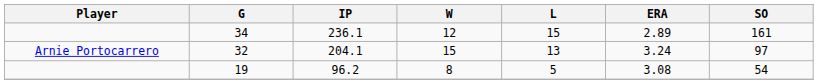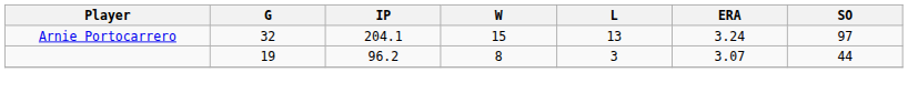 <table class="wikitable sortable">
 <tr>
 <th bgcolor="#DDDDFF" width="16%">Player</th>
 <th bgcolor="#DDDDFF" width="9%">G</th>
 <th bgcolor="#DDDDFF" width="9%">IP</th>
 <th bgcolor="#DDDDFF" width="9%">W</th>
 <th bgcolor="#DDDDFF" width="9%">L</th>
 <th bgcolor="#DDDDFF" width="9%">ERA</th>
 <th bgcolor="#DDDDFF" width="9%">SO</th>
-</tr>
-<tr align="center">
-<td></td>
-<td>34</td>
-<td>236.1</td>
-<td>12</td>
-<td>15</td>
-<td>2.89</td>
-<td>161</td>
 </tr>
 <tr align="center">
 <td><a href='#'>Arnie Portocarrero</a></td>
 <td>32</td>
 <td>204.1</td>
 <td>15</td>
 <td>13</td>
 <td>3.24</td>
 <td>97</td>
 </tr>
 <tr align=center>
 <td></td>
 <td>19</td>
 <td>96.2</td>
 <td>8</td>
-<td>5</td>
-<td>3.08</td>
-<td>54</td>
+<td>3</td>
+<td>3.07</td>
+<td>44</td>
 </tr>
 <tr align="center">
 </tr>
 </table>
